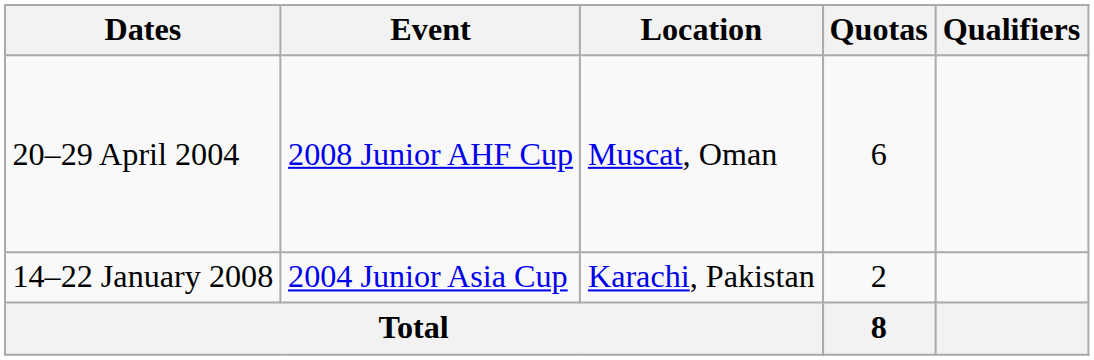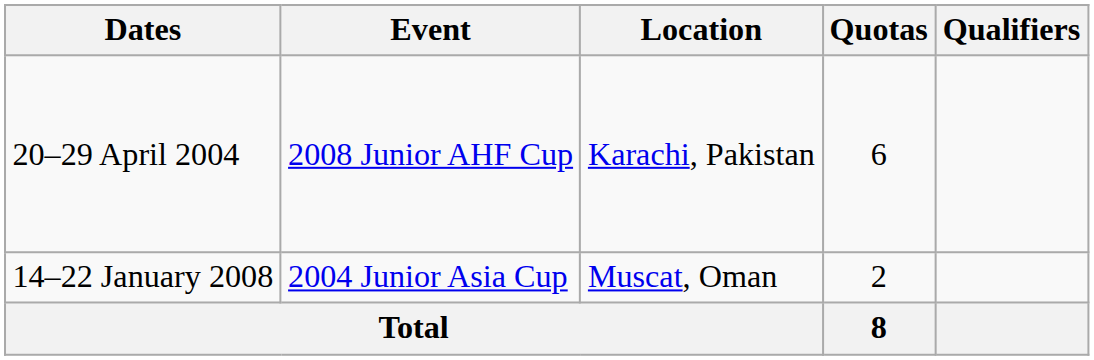 <table class="wikitable">
 <tr>
 <th>Dates</th>
 <th>Event</th>
 <th>Location</th>
 <th>Quotas</th>
 <th>Qualifiers</th>
 </tr>
 <tr>
 <td>20–29 April 2004</td>
 <td><a href='#'>2008 Junior AHF Cup</a></td>
-<td><a href='#'>Muscat</a>, Oman</td>
+<td><a href='#'>Karachi</a>, Pakistan</td>
 <td align=center>6</td>
 <td><br><br><br><br><br></td>
 </tr>
 <tr>
 <td>14–22 January 2008</td>
 <td><a href='#'>2004 Junior Asia Cup</a></td>
-<td><a href='#'>Karachi</a>, Pakistan</td>
+<td><a href='#'>Muscat</a>, Oman</td>
 <td align=center>2</td>
 <td><br></td>
 </tr>
 <tr>
 <th colspan=3>Total</th>
 <th>8</th>
 <th></th>
 </tr>
 </table>
